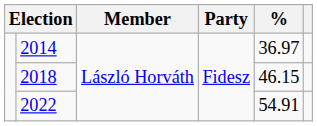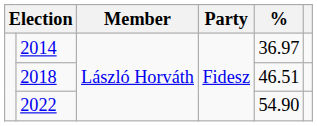 <table class=wikitable>
 <tr>
 <th colspan=2>Election</th>
 <th>Member</th>
 <th>Party</th>
 <th>%</th>
 <th></th>
 </tr>
 <tr>
 <td rowspan=3 bgcolor=></td>
 <td><a href='#'>2014</a></td>
 <td rowspan=3><a href='#'>László Horváth</a></td>
 <td rowspan=3><a href='#'>Fidesz</a></td>
 <td align=right>36.97</td>
 <td align=center></td>
 </tr>
 <tr>
 <td><a href='#'>2018</a></td>
-<td align=right>46.15</td>
+<td align=right>46.51</td>
 <td align=center></td>
 </tr>
 <tr>
 <td><a href='#'>2022</a></td>
-<td align=right>54.91</td>
+<td align=right>54.90</td>
 <td align=center></td>
 </tr>
 </table>
